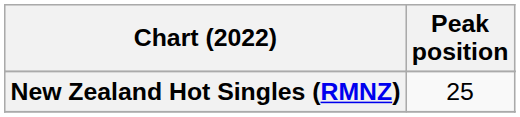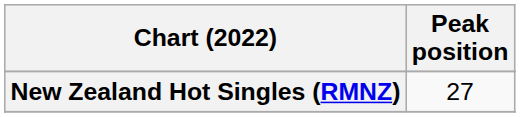 <table class="wikitable sortable plainrowheaders" style="text-align:center">
 <tr>
 <th scope="col">Chart (2022)</th>
 <th scope="col">Peak<br>position</th>
 </tr>
 <tr>
 </tr>
 <tr>
 </tr>
 <tr>
 </tr>
 <tr>
 <th scope="row">New Zealand Hot Singles (<a href='#'>RMNZ</a>)</th>
-<td>25</td>
+<td>27</td>
 </tr>
 <tr>
 </tr>
 <tr>
 </tr>
 </table>
